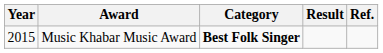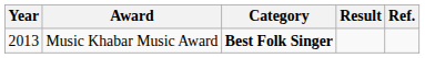 <table class="wikitable">
 <tr>
 <th>Year</th>
 <th>Award</th>
 <th>Category</th>
 <th>Result</th>
 <th>Ref.</th>
 </tr>
 <tr>
-<td>2015</td>
+<td>2013</td>
 <td>Music Khabar Music Award</td>
 <td><strong>Best Folk Singer</strong></td>
 <td></td>
 <td></td>
 </tr>
 </table>
